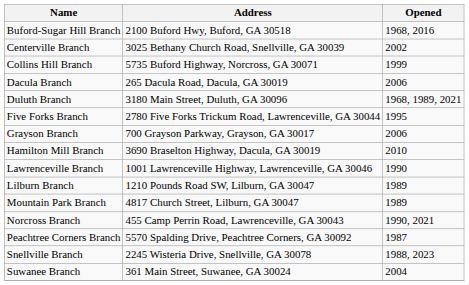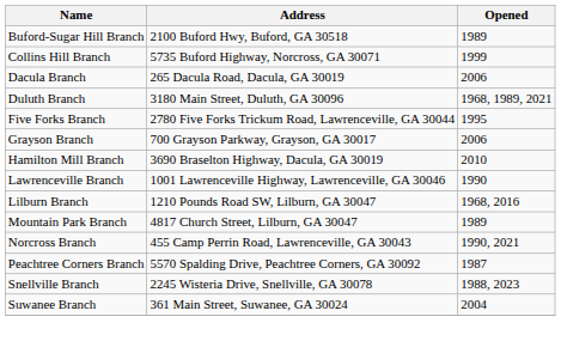 <table class="wikitable">
 <tr>
 <th>Name</th>
 <th>Address</th>
 <th>Opened</th>
 </tr>
 <tr>
 <td>Buford-Sugar Hill Branch</td>
 <td>2100 Buford Hwy, Buford, GA 30518</td>
-<td>1968, 2016</td>
-</tr>
-<tr>
-<td>Centerville Branch</td>
-<td>3025 Bethany Church Road, Snellville, GA 30039</td>
-<td>2002</td>
+<td>1989</td>
 </tr>
 <tr>
 <td>Collins Hill Branch</td>
 <td>5735 Buford Highway, Norcross, GA 30071</td>
 <td>1999</td>
 </tr>
 <tr>
 <td>Dacula Branch</td>
 <td>265 Dacula Road, Dacula, GA 30019</td>
 <td>2006</td>
 </tr>
 <tr>
 <td>Duluth Branch</td>
 <td>3180 Main Street, Duluth, GA 30096</td>
 <td>1968, 1989, 2021</td>
 </tr>
 <tr>
 <td>Five Forks Branch</td>
 <td>2780 Five Forks Trickum Road, Lawrenceville, GA 30044</td>
 <td>1995</td>
 </tr>
 <tr>
 <td>Grayson Branch</td>
 <td>700 Grayson Parkway, Grayson, GA 30017</td>
 <td>2006</td>
 </tr>
 <tr>
 <td>Hamilton Mill Branch</td>
 <td>3690 Braselton Highway, Dacula, GA 30019</td>
 <td>2010</td>
 </tr>
 <tr>
 <td>Lawrenceville Branch</td>
 <td>1001 Lawrenceville Highway, Lawrenceville, GA 30046</td>
 <td>1990</td>
 </tr>
 <tr>
 <td>Lilburn Branch</td>
 <td>1210 Pounds Road SW, Lilburn, GA 30047</td>
-<td>1989</td>
+<td>1968, 2016</td>
 </tr>
 <tr>
 <td>Mountain Park Branch</td>
 <td>4817 Church Street, Lilburn, GA 30047</td>
 <td>1989</td>
 </tr>
 <tr>
 <td>Norcross Branch</td>
 <td>455 Camp Perrin Road, Lawrenceville, GA 30043</td>
 <td>1990, 2021</td>
 </tr>
 <tr>
 <td>Peachtree Corners Branch</td>
 <td>5570 Spalding Drive, Peachtree Corners, GA 30092</td>
 <td>1987</td>
 </tr>
 <tr>
 <td>Snellville Branch</td>
 <td>2245 Wisteria Drive, Snellville, GA 30078</td>
 <td>1988, 2023</td>
 </tr>
 <tr>
 <td>Suwanee Branch</td>
 <td>361 Main Street, Suwanee, GA 30024</td>
 <td>2004</td>
 </tr>
 <tr>
 </tr>
 </table>
